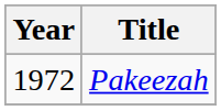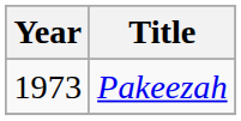 <table class="wikitable sortable plainrowheaders">
 <tr>
 <th scope="col">Year</th>
 <th scope="col">Title</th>
 </tr>
 <tr>
-<td>1972</td>
+<td>1973</td>
 <td><em><a href='#'>Pakeezah</a></em></td>
 </tr>
 <tr>
 </tr>
 </table>
